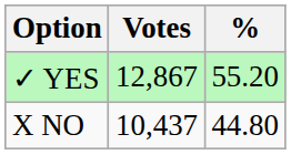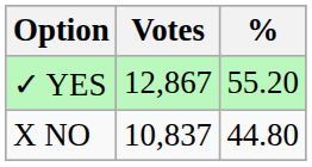 <table class="wikitable">
 <tr>
 <th>Option</th>
 <th>Votes</th>
 <th>%</th>
 </tr>
 <tr>
 <td style=background:#bbf8be>✓ YES</td>
 <td style=background:#bbf8be>12,867</td>
 <td style=background:#bbf8be>55.20</td>
 </tr>
 <tr>
 <td>X NO</td>
-<td>10,437</td>
+<td>10,837</td>
 <td>44.80</td>
 </tr>
 </table>
